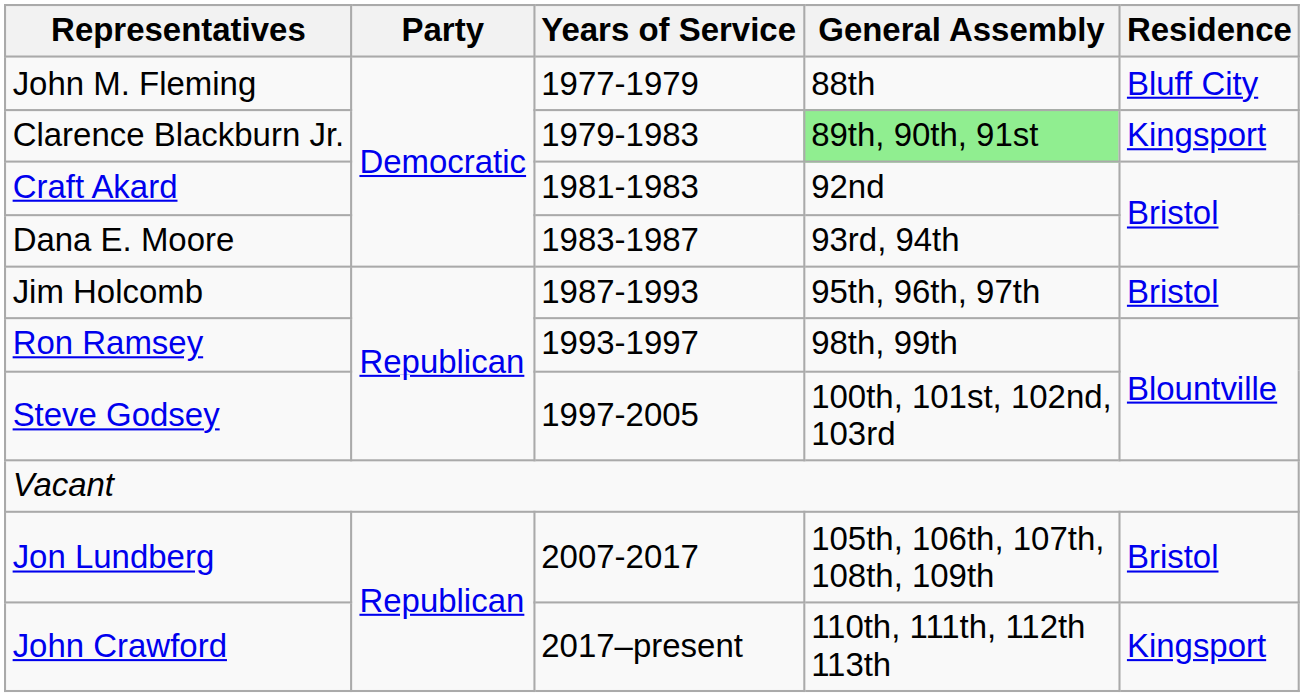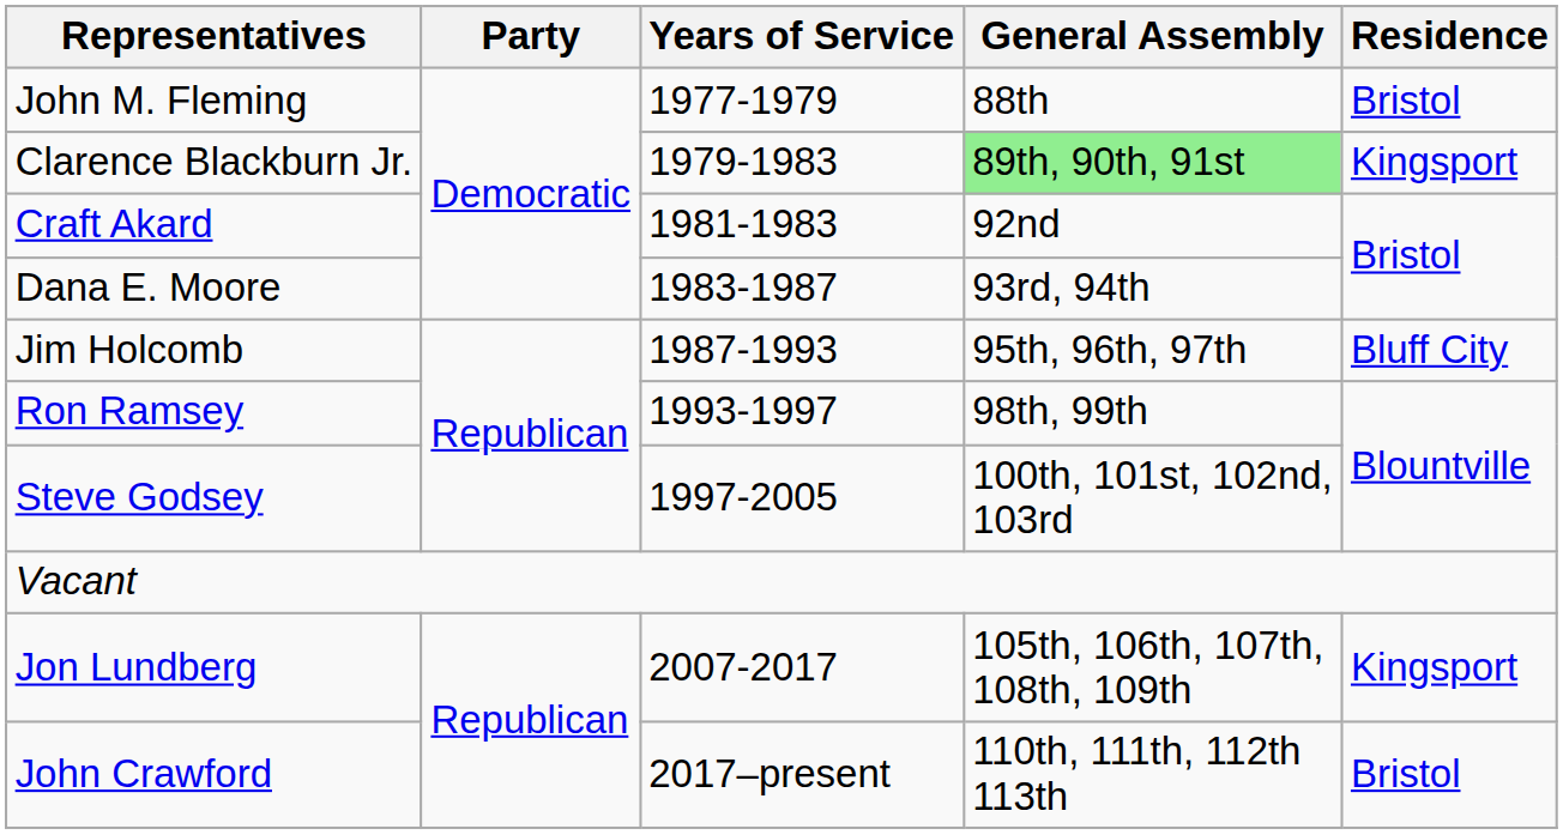 <table class="wikitable">
 <tr>
 <th>Representatives</th>
 <th>Party</th>
 <th>Years of Service</th>
 <th>General Assembly</th>
 <th>Residence</th>
 </tr>
 <tr>
 <td>John M. Fleming</td>
 <td rowspan="4" ><a href='#'>Democratic</a></td>
 <td>1977-1979</td>
 <td>88th</td>
-<td><a href='#'>Bluff City</a></td>
+<td><a href='#'>Bristol</a></td>
 </tr>
 <tr>
 <td>Clarence Blackburn Jr.</td>
 <td>1979-1983</td>
 <td style="background: lightgreen;">89th, 90th, 91st</td>
 <td><a href='#'>Kingsport</a></td>
 </tr>
 <tr>
 <td><a href='#'>Craft Akard</a></td>
 <td>1981-1983</td>
 <td>92nd</td>
 <td rowspan="2"><a href='#'>Bristol</a></td>
 </tr>
 <tr>
 <td>Dana E. Moore</td>
 <td>1983-1987</td>
 <td>93rd, 94th</td>
 </tr>
 <tr>
 <td>Jim Holcomb</td>
 <td rowspan="3" ><a href='#'>Republican</a></td>
 <td>1987-1993</td>
 <td>95th, 96th, 97th</td>
-<td><a href='#'>Bristol</a></td>
+<td><a href='#'>Bluff City</a></td>
 </tr>
 <tr>
 <td><a href='#'>Ron Ramsey</a></td>
 <td>1993-1997</td>
 <td>98th, 99th</td>
 <td rowspan="2"><a href='#'>Blountville</a></td>
 </tr>
 <tr>
 <td><a href='#'>Steve Godsey</a></td>
 <td>1997-2005</td>
 <td>100th, 101st, 102nd,<br>103rd</td>
 </tr>
 <tr>
 <td colspan="5"><em>Vacant</em></td>
 </tr>
 <tr>
 <td><a href='#'>Jon Lundberg</a></td>
 <td rowspan="2" ><a href='#'>Republican</a></td>
 <td>2007-2017</td>
 <td>105th, 106th, 107th,<br>108th, 109th</td>
-<td><a href='#'>Bristol</a></td>
+<td><a href='#'>Kingsport</a></td>
 </tr>
 <tr>
 <td><a href='#'>John Crawford</a></td>
 <td>2017–present</td>
 <td>110th, 111th, 112th<br>113th</td>
-<td><a href='#'>Kingsport</a></td>
+<td><a href='#'>Bristol</a></td>
 </tr>
 </table>
